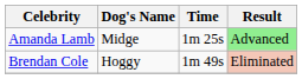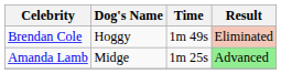 <table class="wikitable" text-align: center;">
 <tr>
 <th>Celebrity</th>
 <th>Dog's Name</th>
 <th>Time</th>
 <th>Result</th>
 </tr>
 <tr>
+<td><a href='#'>Brendan Cole</a></td>
+<td>Hoggy</td>
+<td>1m 49s</td>
+<td bgcolor=#f4c7b8>Eliminated</td>
+</tr>
+<tr>
 <td><a href='#'>Amanda Lamb</a></td>
 <td>Midge</td>
 <td>1m 25s</td>
 <td bgcolor=lightgreen>Advanced</td>
 </tr>
 <tr>
-<td><a href='#'>Brendan Cole</a></td>
-<td>Hoggy</td>
-<td>1m 49s</td>
-<td bgcolor=#f4c7b8>Eliminated</td>
-</tr>
-<tr>
 </tr>
 </table>
